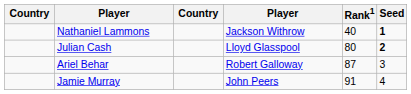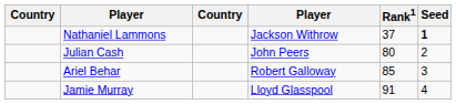 <table class="sortable wikitable">
 <tr>
 <th width="70">Country</th>
 <th width="175">Player</th>
 <th width="70">Country</th>
 <th width="175">Player</th>
 <th>Rank<sup>1</sup></th>
 <th>Seed</th>
 </tr>
 <tr>
 <td></td>
 <td><a href='#'>Nathaniel Lammons</a></td>
 <td></td>
 <td><a href='#'>Jackson Withrow</a></td>
-<td>40</td>
+<td>37</td>
 <td><strong>1</strong></td>
 </tr>
 <tr>
 <td></td>
 <td><a href='#'>Julian Cash</a></td>
 <td></td>
-<td><a href='#'>Lloyd Glasspool</a></td>
+<td><a href='#'>John Peers</a></td>
 <td>80</td>
-<td><strong>2</strong></td>
+<td>2</td>
 </tr>
 <tr>
 <td></td>
 <td><a href='#'>Ariel Behar</a></td>
 <td></td>
 <td><a href='#'>Robert Galloway</a></td>
-<td>87</td>
+<td>85</td>
 <td>3</td>
 </tr>
 <tr>
 <td></td>
 <td><a href='#'>Jamie Murray</a></td>
 <td></td>
-<td><a href='#'>John Peers</a></td>
+<td><a href='#'>Lloyd Glasspool</a></td>
 <td>91</td>
 <td>4</td>
 </tr>
 </table>
